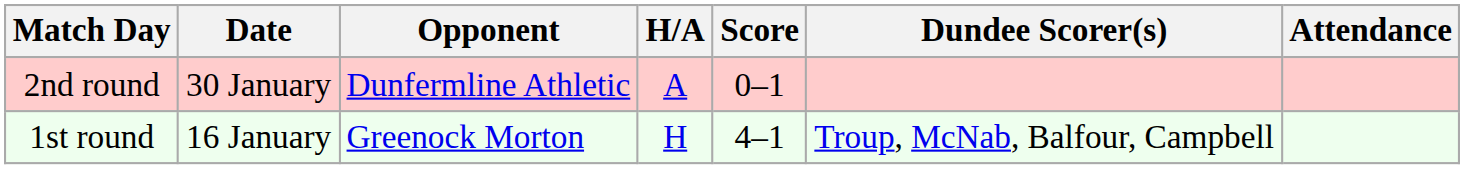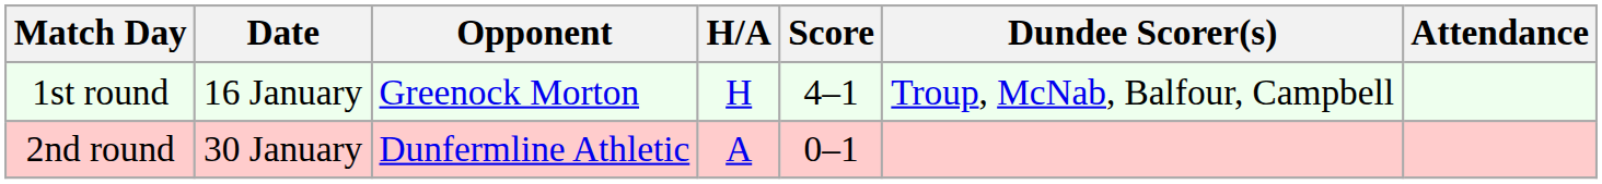 <table class="wikitable" style="text-align:center">
 <tr>
 <th>Match Day</th>
 <th>Date</th>
 <th>Opponent</th>
 <th>H/A</th>
 <th>Score</th>
 <th>Dundee Scorer(s)</th>
 <th>Attendance</th>
 </tr>
+<tr bgcolor="#EEFFEE">
+<td>1st round</td>
+<td align="left">16 January</td>
+<td align="left"><a href='#'>Greenock Morton</a></td>
+<td><a href='#'>H</a></td>
+<td>4–1</td>
+<td align="left"><a href='#'>Troup</a>, <a href='#'>McNab</a>, Balfour, Campbell</td>
+<td></td>
+</tr>
 <tr bgcolor="#FFCCCC">
 <td>2nd round</td>
 <td align="left">30 January</td>
 <td align="left"><a href='#'>Dunfermline Athletic</a></td>
 <td><a href='#'>A</a></td>
 <td>0–1</td>
 <td align="left"></td>
 <td></td>
 </tr>
-<tr bgcolor="#EEFFEE">
-<td>1st round</td>
-<td align="left">16 January</td>
-<td align="left"><a href='#'>Greenock Morton</a></td>
-<td><a href='#'>H</a></td>
-<td>4–1</td>
-<td align="left"><a href='#'>Troup</a>, <a href='#'>McNab</a>, Balfour, Campbell</td>
-<td></td>
-</tr>
 </table>
